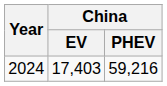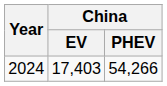 <table class="wikitable">
 <tr>
 <th rowspan="2">Year</th>
 <th colspan="2">China</th>
 </tr>
 <tr>
 <th>EV</th>
 <th>PHEV</th>
 </tr>
 <tr>
 <td>2024</td>
 <td>17,403</td>
-<td>59,216</td>
+<td>54,266</td>
 </tr>
 </table>
